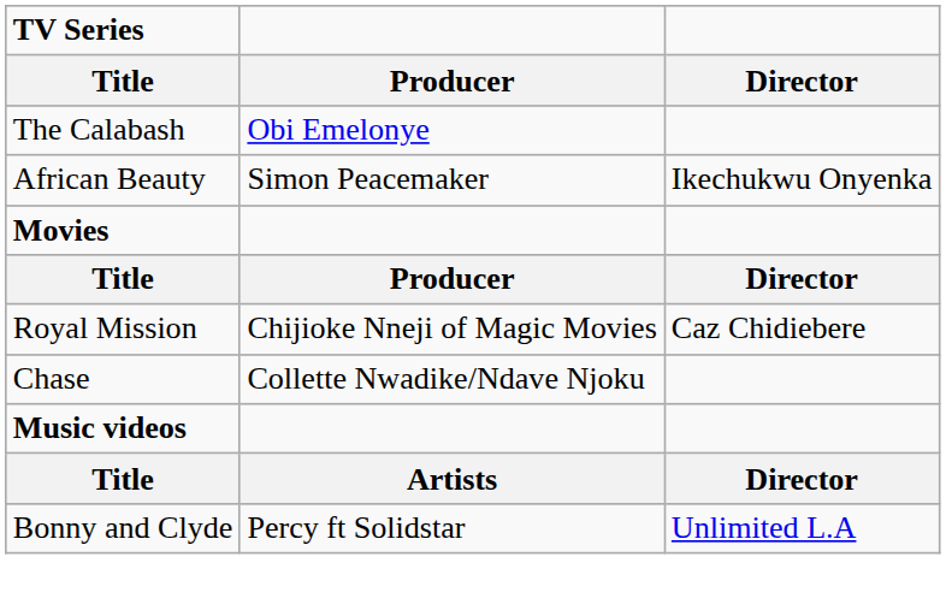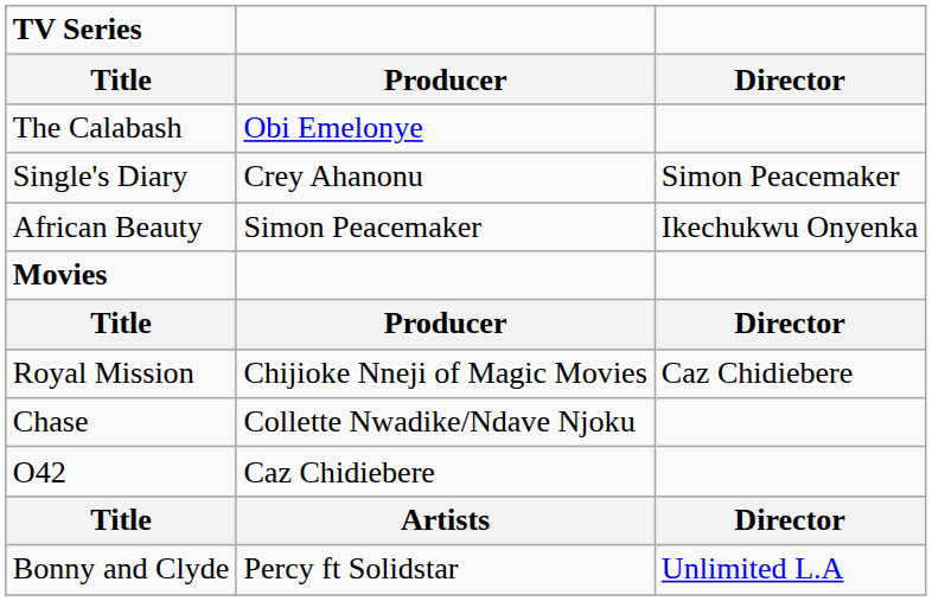 <table class="wikitable">
 <tr>
 <td><strong> TV Series </strong></td>
 <td></td>
 <td></td>
 </tr>
 <tr>
 <th>Title</th>
 <th>Producer</th>
 <th>Director</th>
 </tr>
 <tr>
 <td>The Calabash</td>
 <td><a href='#'>Obi Emelonye</a></td>
 <td></td>
+</tr>
+<tr>
+<td>Single's Diary</td>
+<td>Crey Ahanonu</td>
+<td>Simon Peacemaker</td>
 </tr>
 <tr>
 <td>African Beauty</td>
 <td>Simon Peacemaker</td>
 <td>Ikechukwu Onyenka</td>
 </tr>
 <tr>
 <td><strong>Movies</strong></td>
 <td></td>
 <td></td>
 </tr>
 <tr>
 <th>Title</th>
 <th>Producer</th>
 <th>Director</th>
 </tr>
 <tr>
 <td>Royal Mission</td>
 <td>Chijioke Nneji of Magic Movies</td>
 <td>Caz Chidiebere</td>
 </tr>
 <tr>
 <td>Chase</td>
 <td>Collette Nwadike/Ndave Njoku</td>
 <td></td>
 </tr>
 <tr>
-<td><strong>Music videos</strong></td>
-<td></td>
-<td></td>
+<td>O42</td>
+<td>Caz Chidiebere</td>
+<td Caz Chidiebere></td>
 </tr>
 <tr>
 <th>Title</th>
 <th>Artists</th>
 <th>Director</th>
 </tr>
 <tr>
 <td>Bonny and Clyde</td>
 <td>Percy ft Solidstar</td>
 <td><a href='#'>Unlimited L.A</a></td>
 </tr>
 </table>
